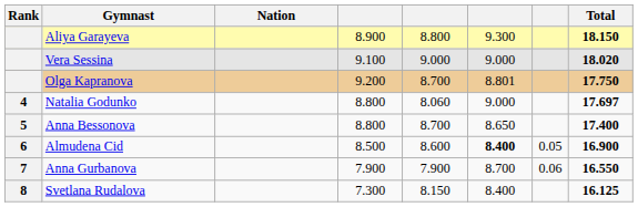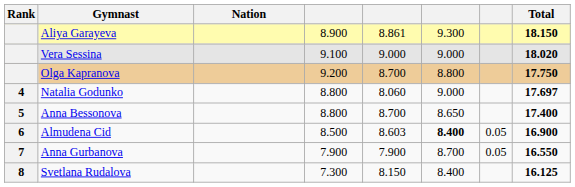 <table class="wikitable sortable" style="text-align:center; font-size:85%">
 <tr>
 <th scope="col" style="width:20px;">Rank</th>
 <th ! scope="col" style="width:170px;">Gymnast</th>
 <th ! scope="col" style="width:120px;">Nation</th>
 <th ! scope="col" style="width:60px;"></th>
 <th ! scope="col" style="width:60px;"></th>
 <th ! scope="col" style="width:60px;"></th>
 <th ! scope="col" style="width:30px;"></th>
 <th ! scope="col" style="width:60px;">Total</th>
 </tr>
 <tr style="background:#fffcaf;">
 <th scope=row style="text-align:center"></th>
 <td style="text-align:left;"><a href='#'>Aliya Garayeva</a></td>
 <td style="text-align:left;"></td>
 <td>8.900</td>
-<td>8.800</td>
+<td>8.861</td>
 <td>9.300</td>
 <td></td>
 <td><strong>18.150</strong></td>
 </tr>
 <tr style="background:#e5e5e5;">
 <th scope=row style="text-align:center"></th>
 <td style="text-align:left;"><a href='#'>Vera Sessina</a></td>
 <td style="text-align:left;"></td>
 <td>9.100</td>
 <td>9.000</td>
 <td>9.000</td>
 <td></td>
 <td><strong>18.020</strong></td>
 </tr>
 <tr style="background:#ec9;">
 <th scope=row style="text-align:center"></th>
 <td style="text-align:left;"><a href='#'>Olga Kapranova</a></td>
 <td style="text-align:left;"></td>
 <td>9.200</td>
 <td>8.700</td>
-<td>8.801</td>
+<td>8.800</td>
 <td></td>
 <td><strong>17.750</strong></td>
 </tr>
 <tr>
 <th scope=row style="text-align:center">4</th>
 <td style="text-align:left;"><a href='#'>Natalia Godunko</a></td>
 <td style="text-align:left;"></td>
 <td>8.800</td>
 <td>8.060</td>
 <td>9.000</td>
 <td></td>
 <td><strong>17.697</strong></td>
 </tr>
 <tr>
 <th scope=row style="text-align:center">5</th>
 <td style="text-align:left;"><a href='#'>Anna Bessonova</a></td>
 <td style="text-align:left;"></td>
 <td>8.800</td>
 <td>8.700</td>
 <td>8.650</td>
 <td></td>
 <td><strong>17.400</strong></td>
 </tr>
 <tr>
 <th scope=row style="text-align:center">6</th>
 <td style="text-align:left;"><a href='#'>Almudena Cid</a></td>
 <td style="text-align:left;"></td>
 <td>8.500</td>
-<td>8.600</td>
+<td>8.603</td>
 <td><strong>8.400</strong></td>
 <td>0.05</td>
 <td><strong>16.900</strong></td>
 </tr>
 <tr>
 <th scope=row style="text-align:center">7</th>
 <td style="text-align:left;"><a href='#'>Anna Gurbanova</a></td>
 <td style="text-align:left;"></td>
 <td>7.900</td>
 <td>7.900</td>
 <td>8.700</td>
-<td>0.06</td>
+<td>0.05</td>
 <td><strong>16.550</strong></td>
 </tr>
 <tr>
 <th scope=row style="text-align:center">8</th>
 <td style="text-align:left;"><a href='#'>Svetlana Rudalova</a></td>
 <td style="text-align:left;"></td>
 <td>7.300</td>
 <td>8.150</td>
 <td>8.400</td>
 <td></td>
 <td><strong>16.125</strong></td>
 </tr>
 </table>
